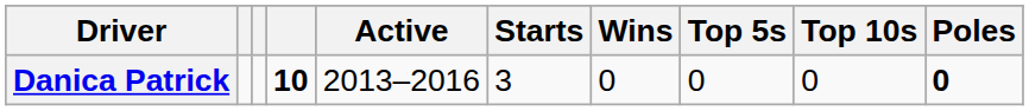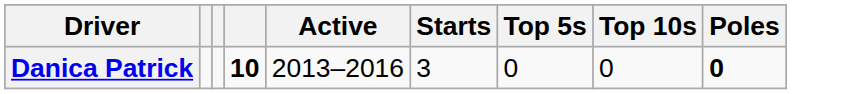 <table class="wikitable sortable mw-collapsible mw-collapsed" style="font-size: 95%;">
 <tr>
 <th>Driver</th>
 <th></th>
 <th></th>
 <th></th>
 <th>Active</th>
 <th>Starts</th>
-<th>Wins</th>
 <th>Top 5s</th>
 <th>Top 10s</th>
 <th>Poles</th>
 </tr>
 <tr>
 <th><a href='#'>Danica Patrick</a></th>
 <td></td>
 <td align=center></td>
 <td align=center><strong>10</strong></td>
 <td>2013–2016</td>
 <td>3</td>
 <td>0</td>
 <td>0</td>
-<td>0</td>
 <td><strong>0</strong></td>
 </tr>
 </table>
